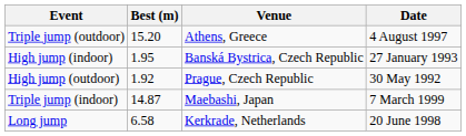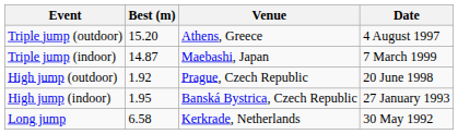 <table class="wikitable">
 <tr>
 <th>Event</th>
 <th>Best (m)</th>
 <th>Venue</th>
 <th>Date</th>
 </tr>
 <tr>
 <td><a href='#'>Triple jump</a> (outdoor)</td>
 <td>15.20</td>
 <td><a href='#'>Athens</a>, Greece</td>
 <td>4 August 1997</td>
 </tr>
 <tr>
+<td><a href='#'>Triple jump</a> (indoor)</td>
+<td>14.87</td>
+<td><a href='#'>Maebashi</a>, Japan</td>
+<td>7 March 1999</td>
+</tr>
+<tr>
+<td><a href='#'>High jump</a> (outdoor)</td>
+<td>1.92</td>
+<td><a href='#'>Prague</a>, Czech Republic</td>
+<td>20 June 1998</td>
+</tr>
+<tr>
 <td><a href='#'>High jump</a> (indoor)</td>
 <td>1.95</td>
 <td><a href='#'>Banská Bystrica</a>, Czech Republic</td>
 <td>27 January 1993</td>
 </tr>
 <tr>
-<td><a href='#'>High jump</a> (outdoor)</td>
-<td>1.92</td>
-<td><a href='#'>Prague</a>, Czech Republic</td>
-<td>30 May 1992</td>
-</tr>
-<tr>
-<td><a href='#'>Triple jump</a> (indoor)</td>
-<td>14.87</td>
-<td><a href='#'>Maebashi</a>, Japan</td>
-<td>7 March 1999</td>
-</tr>
-<tr>
 <td><a href='#'>Long jump</a></td>
 <td>6.58</td>
 <td><a href='#'>Kerkrade</a>, Netherlands</td>
-<td>20 June 1998</td>
+<td>30 May 1992</td>
 </tr>
 </table>
